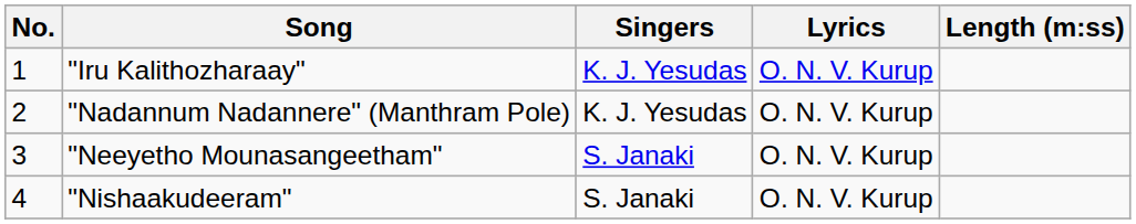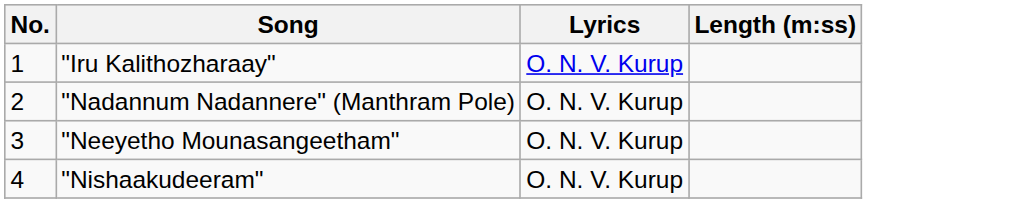 <table class="wikitable" style="font-size:95%;">
 <tr>
 <th>No.</th>
 <th>Song</th>
-<th>Singers</th>
 <th>Lyrics</th>
 <th>Length (m:ss)</th>
 </tr>
 <tr>
 <td>1</td>
 <td>"Iru Kalithozharaay"</td>
-<td><a href='#'>K. J. Yesudas</a></td>
 <td><a href='#'>O. N. V. Kurup</a></td>
 <td></td>
 </tr>
 <tr>
 <td>2</td>
 <td>"Nadannum Nadannere" (Manthram Pole)</td>
-<td>K. J. Yesudas</td>
 <td>O. N. V. Kurup</td>
 <td></td>
 </tr>
 <tr>
 <td>3</td>
 <td>"Neeyetho Mounasangeetham"</td>
-<td><a href='#'>S. Janaki</a></td>
 <td>O. N. V. Kurup</td>
 <td></td>
 </tr>
 <tr>
 <td>4</td>
 <td>"Nishaakudeeram"</td>
-<td>S. Janaki</td>
 <td>O. N. V. Kurup</td>
 <td></td>
 </tr>
 </table>
